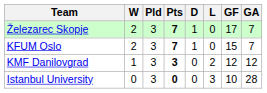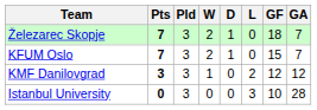 <table class="wikitable" style="text-align: center;">
 <tr>
 <th width="175">Team</th>
+<th width="20">Pts</th>
+<th width="20">Pld</th>
 <th width="20">W</th>
-<th width="20">Pld</th>
-<th width="20">Pts</th>
 <th width="20">D</th>
 <th width="20">L</th>
 <th width="20">GF</th>
 <th width="20">GA</th>
 </tr>
 <tr bgcolor="#ccffcc">
 <td align="left"> <a href='#'>Železarec Skopje</a></td>
+<td><strong>7</strong></td>
+<td>3</td>
 <td>2</td>
-<td>3</td>
-<td><strong>7</strong></td>
 <td>1</td>
 <td>0</td>
-<td>17</td>
+<td>18</td>
 <td>7</td>
 </tr>
 <tr bgcolor=ffffff>
 <td align="left"> <a href='#'>KFUM Oslo</a></td>
+<td><strong>7</strong></td>
+<td>3</td>
 <td>2</td>
-<td>3</td>
-<td><strong>7</strong></td>
 <td>1</td>
 <td>0</td>
 <td>15</td>
 <td>7</td>
 </tr>
 <tr bgcolor=ffffff>
 <td align="left"> <a href='#'>KMF Danilovgrad</a></td>
+<td><strong>3</strong></td>
+<td>3</td>
 <td>1</td>
-<td>3</td>
-<td><strong>3</strong></td>
 <td>0</td>
 <td>2</td>
 <td>12</td>
 <td>12</td>
 </tr>
 <tr bgcolor=ffffff>
 <td align="left"> <a href='#'>Istanbul University</a></td>
+<td><strong>0</strong></td>
+<td>3</td>
 <td>0</td>
-<td>3</td>
-<td><strong>0</strong></td>
 <td>0</td>
 <td>3</td>
 <td>10</td>
 <td>28</td>
 </tr>
 </table>
